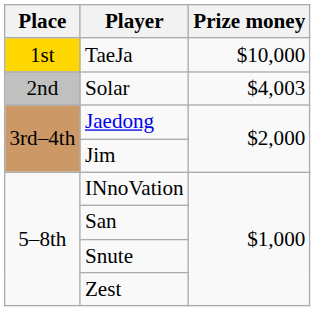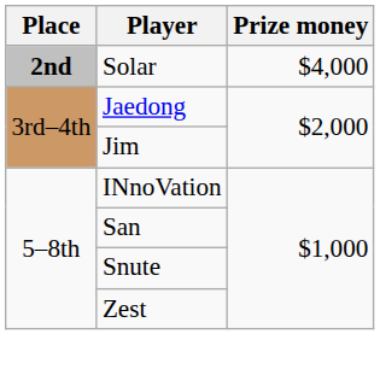 <table class="wikitable" style="text-align:left">
 <tr>
 <th>Place</th>
 <th>Player</th>
 <th>Prize money</th>
 </tr>
 <tr>
-<td style="text-align:center; background:gold;">1st</td>
-<td> TaeJa</td>
-<td style="text-align:right">$10,000</td>
-</tr>
-<tr>
-<td style="text-align:center; background:silver;">2nd</td>
+<td style="text-align:center; background:silver;"><strong>2nd</strong></td>
 <td> Solar</td>
-<td style="text-align:right">$4,003</td>
+<td style="text-align:right">$4,000</td>
 </tr>
 <tr>
 <td style="text-align:center; background:#c96;" rowspan="2">3rd–4th</td>
 <td> <a href='#'>Jaedong</a></td>
 <td style="text-align:right" rowspan="2">$2,000</td>
 </tr>
 <tr>
 <td> Jim</td>
 </tr>
 <tr>
 <td style="text-align:center" rowspan="4">5–8th</td>
 <td> INnoVation</td>
 <td style="text-align:right" rowspan="4">$1,000</td>
 </tr>
 <tr>
 <td> San</td>
 </tr>
 <tr>
 <td> Snute</td>
 </tr>
 <tr>
 <td> Zest</td>
 </tr>
 </table>
